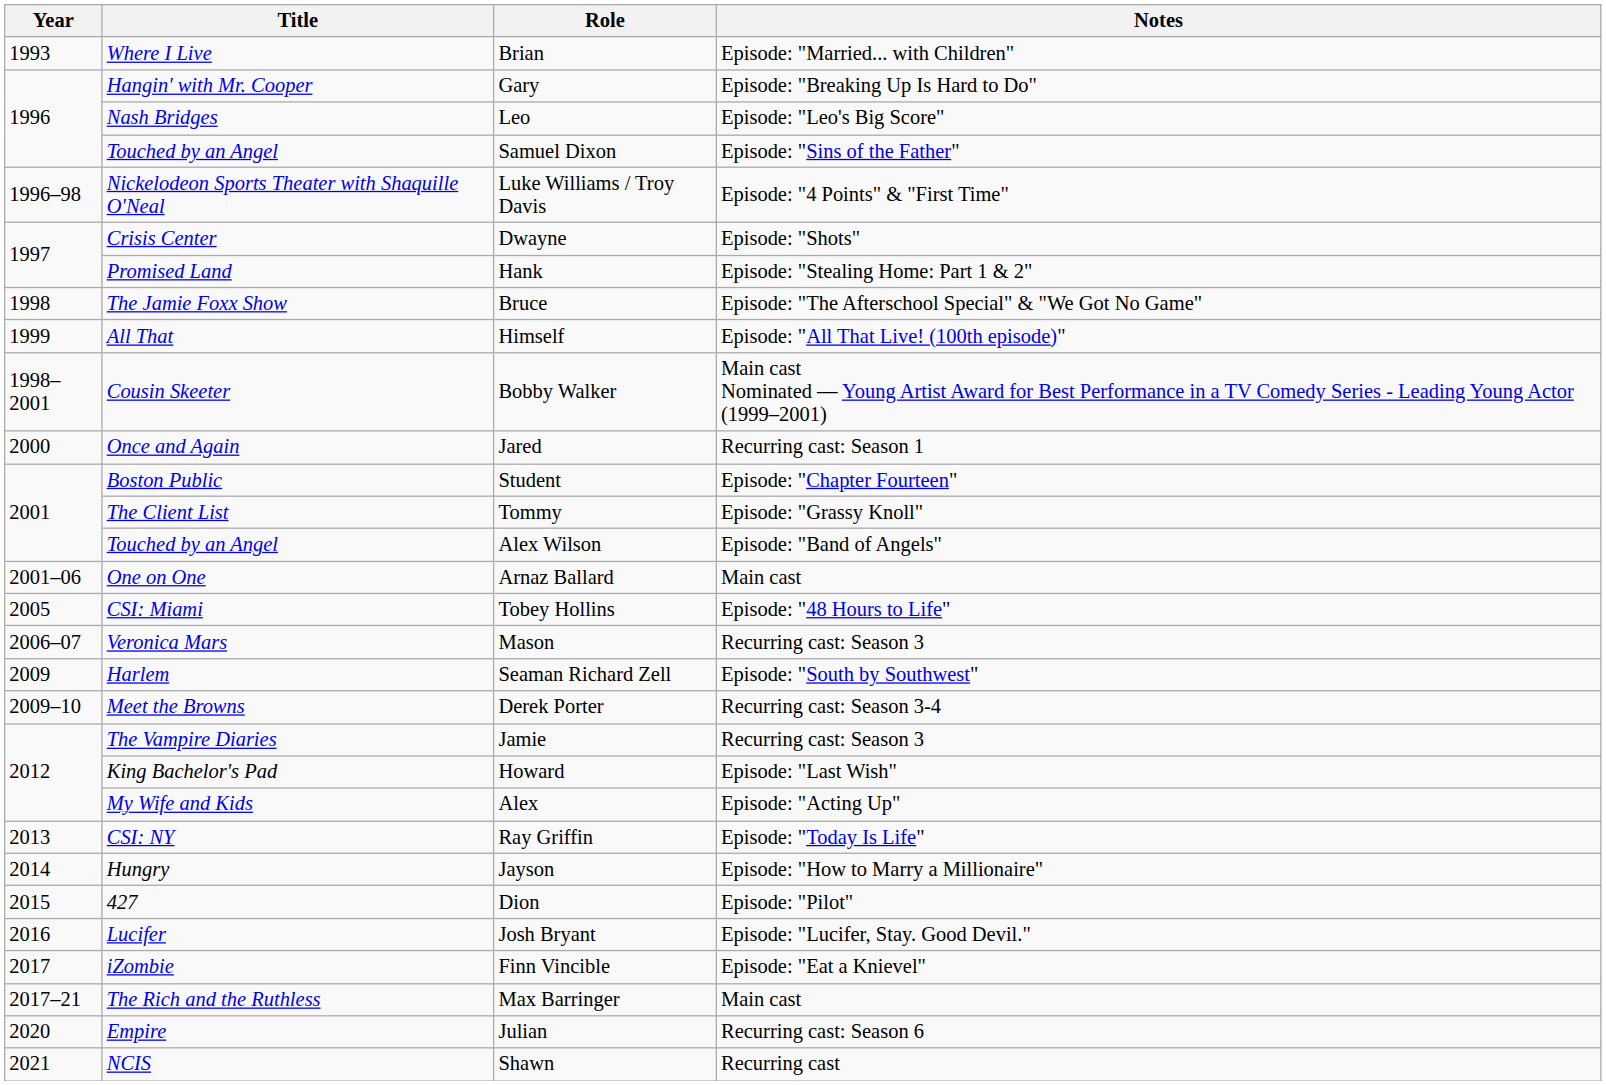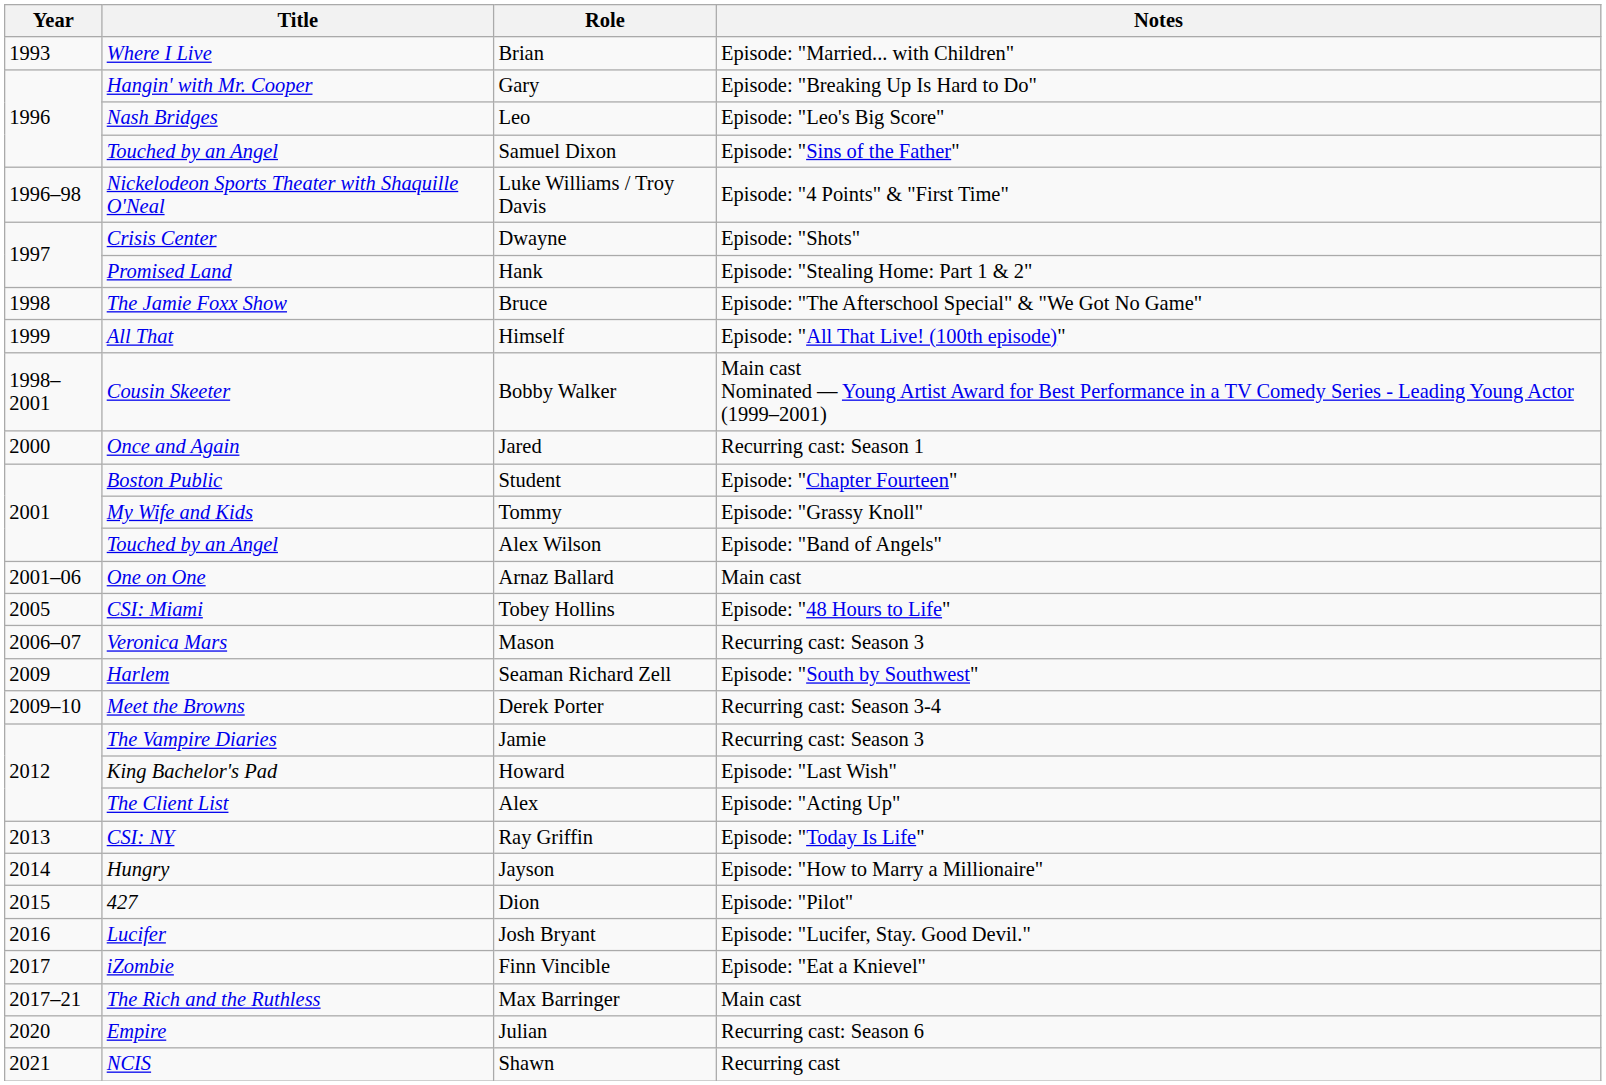 <table class="wikitable sortable">
 <tr>
 <th>Year</th>
 <th>Title</th>
 <th>Role</th>
 <th class = "unsortable">Notes</th>
 </tr>
 <tr>
 <td>1993</td>
 <td><em><a href='#'>Where I Live</a></em></td>
 <td>Brian</td>
 <td>Episode: "Married... with Children"</td>
 </tr>
 <tr>
 <td rowspan=3>1996</td>
 <td><em><a href='#'>Hangin' with Mr. Cooper</a></em></td>
 <td>Gary</td>
 <td>Episode: "Breaking Up Is Hard to Do"</td>
 </tr>
 <tr>
 <td><em><a href='#'>Nash Bridges</a></em></td>
 <td>Leo</td>
 <td>Episode: "Leo's Big Score"</td>
 </tr>
 <tr>
 <td><em><a href='#'>Touched by an Angel</a></em></td>
 <td>Samuel Dixon</td>
 <td>Episode: "<a href='#'>Sins of the Father</a>"</td>
 </tr>
 <tr>
 <td>1996–98</td>
 <td><em><a href='#'>Nickelodeon Sports Theater with Shaquille O'Neal</a></em></td>
 <td>Luke Williams / Troy Davis</td>
 <td>Episode: "4 Points" & "First Time"</td>
 </tr>
 <tr>
 <td rowspan=2>1997</td>
 <td><em><a href='#'>Crisis Center</a></em></td>
 <td>Dwayne</td>
 <td>Episode: "Shots"</td>
 </tr>
 <tr>
 <td><em><a href='#'>Promised Land</a></em></td>
 <td>Hank</td>
 <td>Episode: "Stealing Home: Part 1 & 2"</td>
 </tr>
 <tr>
 <td>1998</td>
 <td><em><a href='#'>The Jamie Foxx Show</a></em></td>
 <td>Bruce</td>
 <td>Episode: "The Afterschool Special" & "We Got No Game"</td>
 </tr>
 <tr>
 <td>1999</td>
 <td><em><a href='#'>All That</a></em></td>
 <td>Himself</td>
 <td>Episode: "<a href='#'>All That Live! (100th episode)</a>"</td>
 </tr>
 <tr>
 <td>1998–2001</td>
 <td><em><a href='#'>Cousin Skeeter</a></em></td>
 <td>Bobby Walker</td>
 <td>Main cast<br>Nominated — <a href='#'>Young Artist Award for Best Performance in a TV Comedy Series - Leading Young Actor</a> (1999–2001)</td>
 </tr>
 <tr>
 <td>2000</td>
 <td><em><a href='#'>Once and Again</a></em></td>
 <td>Jared</td>
 <td>Recurring cast: Season 1</td>
 </tr>
 <tr>
 <td rowspan=3>2001</td>
 <td><em><a href='#'>Boston Public</a></em></td>
 <td>Student</td>
 <td>Episode: "<a href='#'>Chapter Fourteen</a>"</td>
 </tr>
 <tr>
-<td><em><a href='#'>The Client List</a></em></td>
+<td><em><a href='#'>My Wife and Kids</a></em></td>
 <td>Tommy</td>
 <td>Episode: "Grassy Knoll"</td>
 </tr>
 <tr>
 <td><em><a href='#'>Touched by an Angel</a></em></td>
 <td>Alex Wilson</td>
 <td>Episode: "Band of Angels"</td>
 </tr>
 <tr>
 <td>2001–06</td>
 <td><em><a href='#'>One on One</a></em></td>
 <td>Arnaz Ballard</td>
 <td>Main cast</td>
 </tr>
 <tr>
 <td>2005</td>
 <td><em><a href='#'>CSI: Miami</a></em></td>
 <td>Tobey Hollins</td>
 <td>Episode: "<a href='#'>48 Hours to Life</a>"</td>
 </tr>
 <tr>
 <td>2006–07</td>
 <td><em><a href='#'>Veronica Mars</a></em></td>
 <td>Mason</td>
 <td>Recurring cast: Season 3</td>
 </tr>
 <tr>
 <td>2009</td>
 <td><em><a href='#'>Harlem</a></em></td>
 <td>Seaman Richard Zell</td>
 <td>Episode: "<a href='#'>South by Southwest</a>"</td>
 </tr>
 <tr>
 <td>2009–10</td>
 <td><em><a href='#'>Meet the Browns</a></em></td>
 <td>Derek Porter</td>
 <td>Recurring cast: Season 3-4</td>
 </tr>
 <tr>
 <td rowspan=3>2012</td>
 <td><em><a href='#'>The Vampire Diaries</a></em></td>
 <td>Jamie</td>
 <td>Recurring cast: Season 3</td>
 </tr>
 <tr>
 <td><em>King Bachelor's Pad</em></td>
 <td>Howard</td>
 <td>Episode: "Last Wish"</td>
 </tr>
 <tr>
-<td><em><a href='#'>My Wife and Kids</a></em></td>
+<td><em><a href='#'>The Client List</a></em></td>
 <td>Alex</td>
 <td>Episode: "Acting Up"</td>
 </tr>
 <tr>
 <td>2013</td>
 <td><em><a href='#'>CSI: NY</a></em></td>
 <td>Ray Griffin</td>
 <td>Episode: "<a href='#'>Today Is Life</a>"</td>
 </tr>
 <tr>
 <td>2014</td>
 <td><em>Hungry</em></td>
 <td>Jayson</td>
 <td>Episode: "How to Marry a Millionaire"</td>
 </tr>
 <tr>
 <td>2015</td>
 <td><em>427</em></td>
 <td>Dion</td>
 <td>Episode: "Pilot"</td>
 </tr>
 <tr>
 <td>2016</td>
 <td><em><a href='#'>Lucifer</a></em></td>
 <td>Josh Bryant</td>
 <td>Episode: "Lucifer, Stay. Good Devil."</td>
 </tr>
 <tr>
 <td>2017</td>
 <td><em><a href='#'>iZombie</a></em></td>
 <td>Finn Vincible</td>
 <td>Episode: "Eat a Knievel"</td>
 </tr>
 <tr>
 <td>2017–21</td>
 <td><em><a href='#'>The Rich and the Ruthless</a></em></td>
 <td>Max Barringer</td>
 <td>Main cast</td>
 </tr>
 <tr>
 <td>2020</td>
 <td><em><a href='#'>Empire</a></em></td>
 <td>Julian</td>
 <td>Recurring cast: Season 6</td>
 </tr>
 <tr>
 <td>2021</td>
 <td><em><a href='#'>NCIS</a></em></td>
 <td>Shawn</td>
 <td>Recurring cast</td>
 </tr>
 </table>
